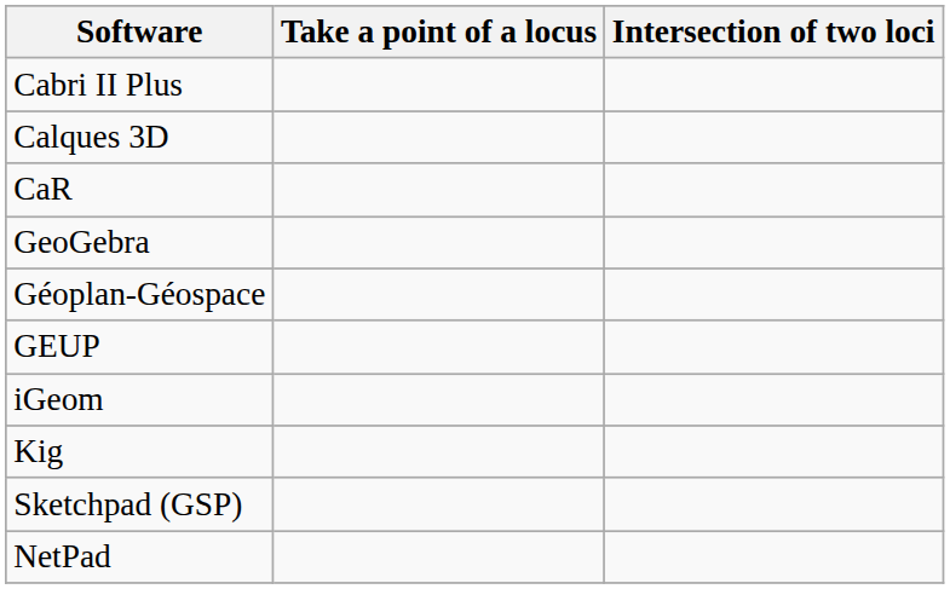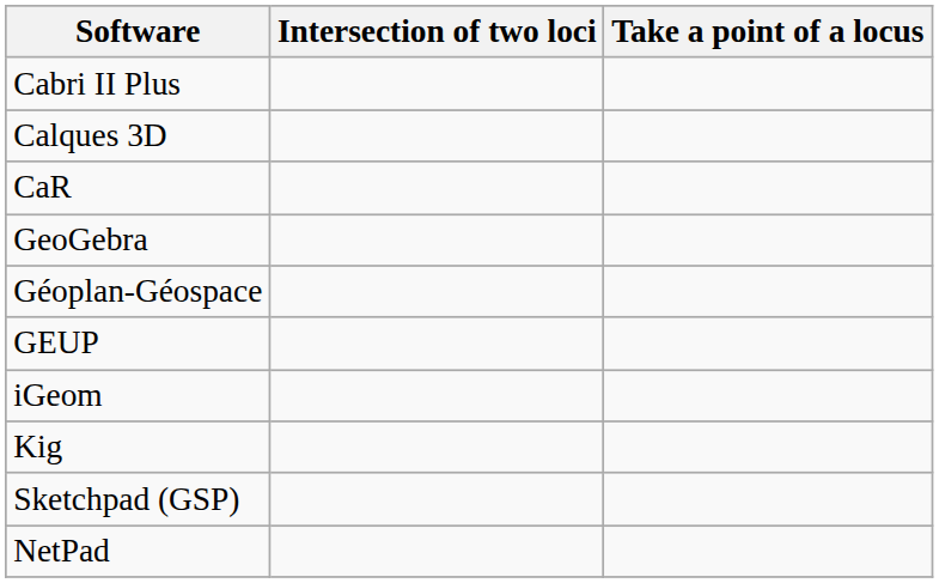 <table class="sortable wikitable">
 <tr>
 <th>Software</th>
+<th>Intersection of two loci</th>
 <th>Take a point of a locus</th>
-<th>Intersection of two loci</th>
 </tr>
 <tr>
 <td>Cabri II Plus</td>
 <td></td>
 <td></td>
 </tr>
 <tr>
 <td>Calques 3D</td>
 <td></td>
 <td></td>
 </tr>
 <tr>
 <td>CaR</td>
 <td></td>
 <td></td>
 </tr>
 <tr>
 <td>GeoGebra</td>
 <td></td>
 <td></td>
 </tr>
 <tr>
 <td>Géoplan-Géospace</td>
 <td></td>
 <td></td>
 </tr>
 <tr>
 <td>GEUP</td>
 <td></td>
 <td></td>
 </tr>
 <tr>
 <td>iGeom</td>
 <td></td>
 <td></td>
 </tr>
 <tr>
 <td>Kig</td>
 <td></td>
 <td></td>
 </tr>
 <tr>
 <td>Sketchpad (GSP)</td>
 <td></td>
 <td></td>
 </tr>
 <tr>
 <td>NetPad</td>
 <td></td>
 <td></td>
 </tr>
 </table>
